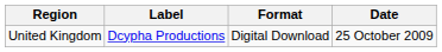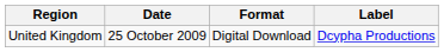 <table class=wikitable>
 <tr>
 <th>Region</th>
+<th>Date</th>
+<th>Format</th>
 <th>Label</th>
-<th>Format</th>
-<th>Date</th>
 </tr>
 <tr>
 <td>United Kingdom</td>
+<td>25 October 2009</td>
+<td>Digital Download</td>
 <td><a href='#'>Dcypha Productions</a></td>
-<td>Digital Download</td>
-<td>25 October 2009</td>
 </tr>
 </table>
